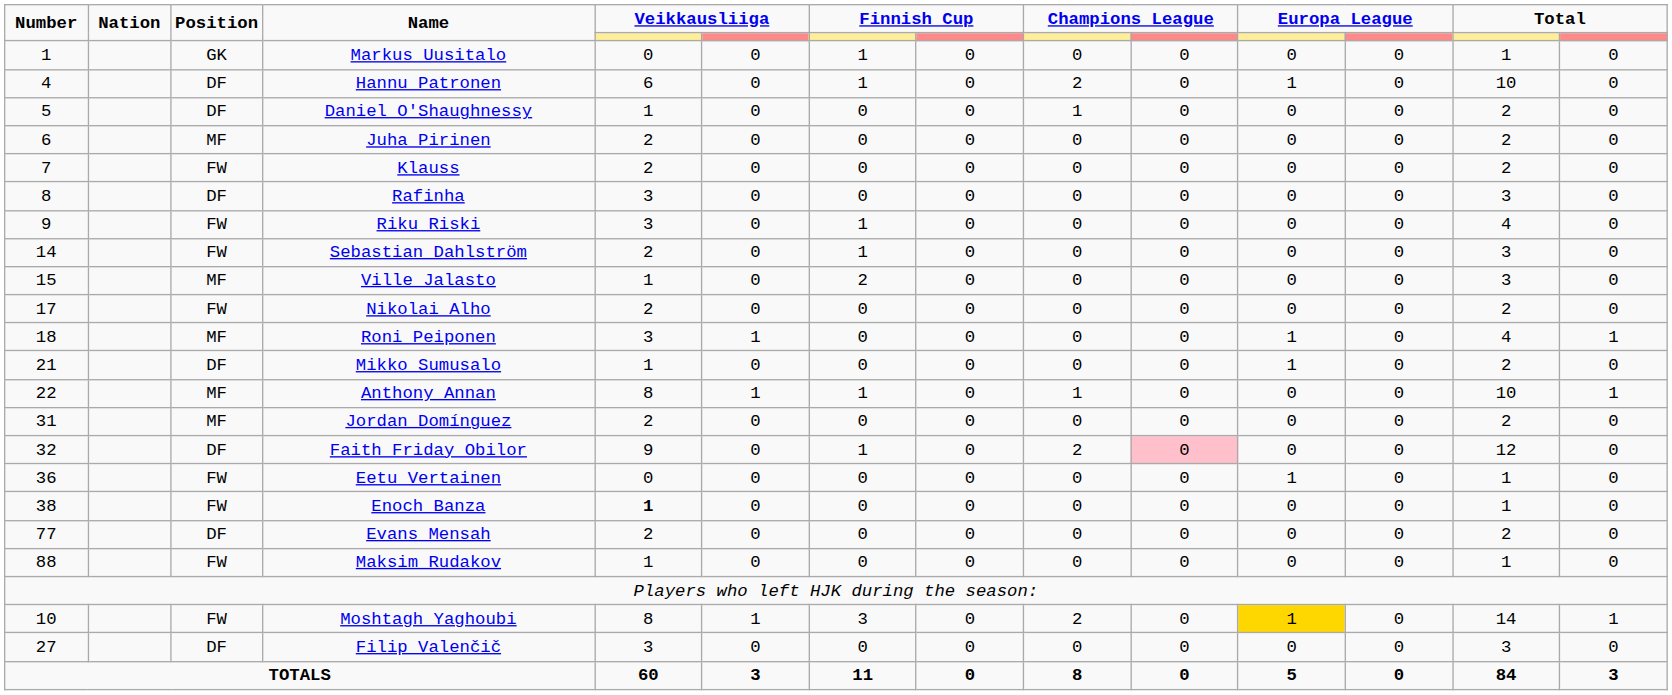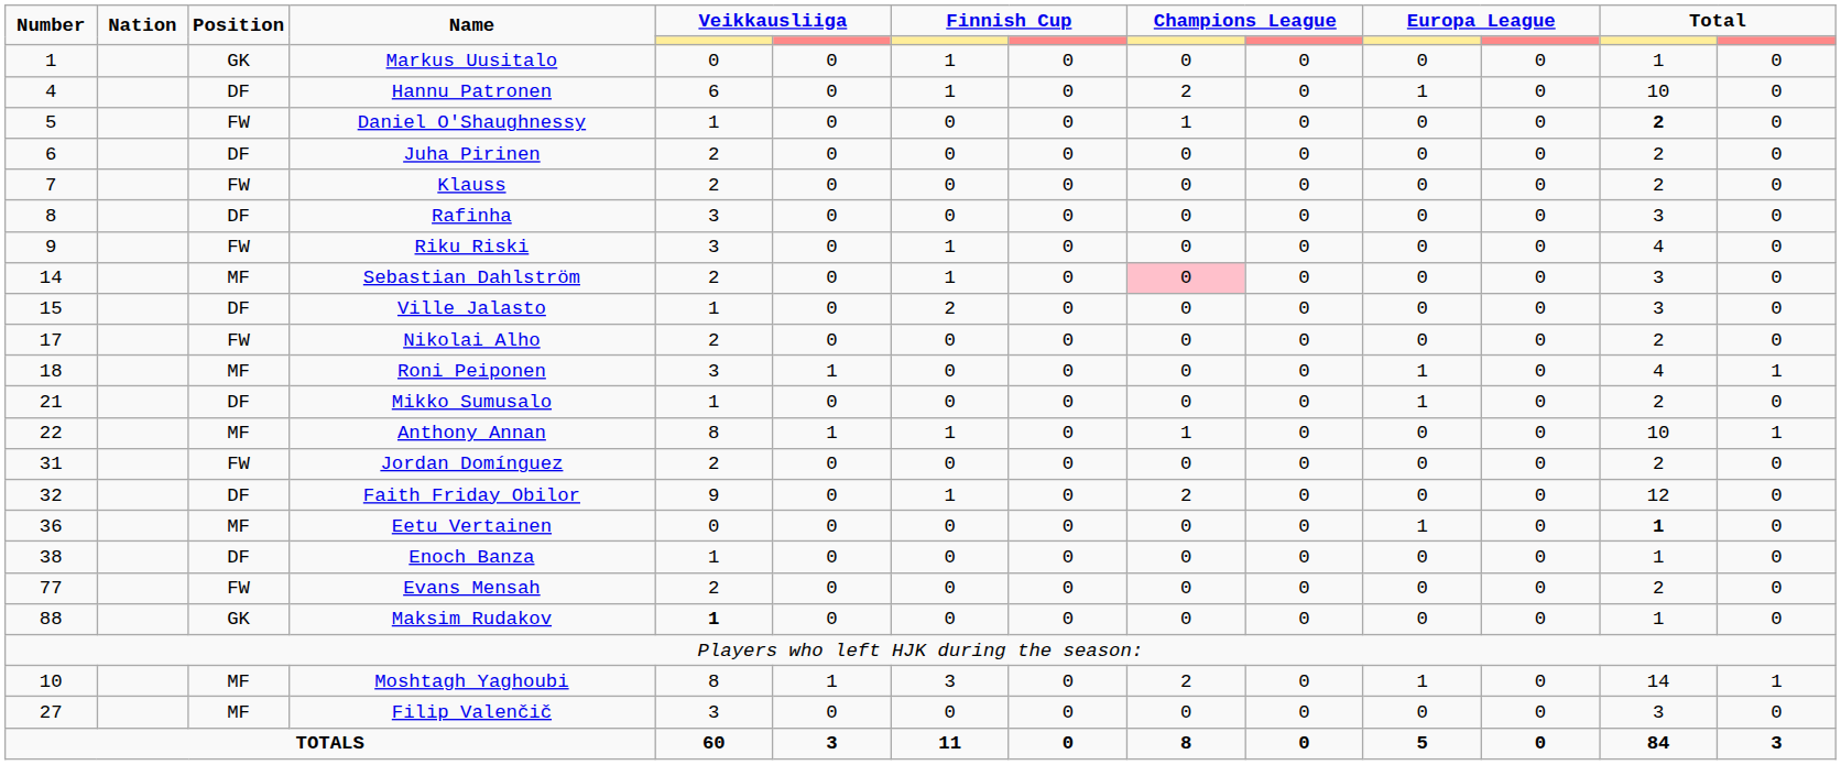 <table class="wikitable" style="text-align:center;">
 <tr>
 <td rowspan="2"  style="width:5%;"><strong>Number</strong></td>
 <td rowspan="2"  style="width:5%;"><strong>Nation</strong></td>
 <td rowspan="2"  style="width:5%;"><strong>Position</strong></td>
 <td rowspan="2"  style="width:20%;"><strong>Name</strong></td>
 <td colspan="2"><strong><a href='#'>Veikkausliiga</a></strong></td>
 <td colspan="2"><strong><a href='#'>Finnish Cup</a></strong></td>
 <td colspan="2"><strong><a href='#'>Champions League</a></strong></td>
 <td colspan="2"><strong><a href='#'>Europa League</a></strong></td>
 <td colspan="2"><strong>Total</strong></td>
 </tr>
 <tr>
 <th style="width:60px; background:#fe9;"></th>
 <th style="width:60px; background:#ff8888;"></th>
 <th style="width:60px; background:#fe9;"></th>
 <th style="width:60px; background:#ff8888;"></th>
 <th style="width:60px; background:#fe9;"></th>
 <th style="width:60px; background:#ff8888;"></th>
 <th style="width:60px; background:#fe9;"></th>
 <th style="width:60px; background:#ff8888;"></th>
 <th style="width:60px; background:#fe9;"></th>
 <th style="width:60px; background:#ff8888;"></th>
 </tr>
 <tr>
 <td>1</td>
 <td></td>
 <td>GK</td>
 <td><a href='#'>Markus Uusitalo</a></td>
 <td>0</td>
 <td>0</td>
 <td>1</td>
 <td>0</td>
 <td>0</td>
 <td>0</td>
 <td>0</td>
 <td>0</td>
 <td>1</td>
 <td>0</td>
 </tr>
 <tr>
 <td>4</td>
 <td></td>
 <td>DF</td>
 <td><a href='#'>Hannu Patronen</a></td>
 <td>6</td>
 <td>0</td>
 <td>1</td>
 <td>0</td>
 <td>2</td>
 <td>0</td>
 <td>1</td>
 <td>0</td>
 <td>10</td>
 <td>0</td>
 </tr>
 <tr>
 <td>5</td>
 <td></td>
-<td>DF</td>
+<td>FW</td>
 <td><a href='#'>Daniel O'Shaughnessy</a></td>
 <td>1</td>
 <td>0</td>
 <td>0</td>
 <td>0</td>
 <td>1</td>
 <td>0</td>
 <td>0</td>
 <td>0</td>
-<td>2</td>
+<td><strong>2</strong></td>
 <td>0</td>
 </tr>
 <tr>
 <td>6</td>
 <td></td>
-<td>MF</td>
+<td>DF</td>
 <td><a href='#'>Juha Pirinen</a></td>
 <td>2</td>
 <td>0</td>
 <td>0</td>
 <td>0</td>
 <td>0</td>
 <td>0</td>
 <td>0</td>
 <td>0</td>
 <td>2</td>
 <td>0</td>
 </tr>
 <tr>
 <td>7</td>
 <td></td>
 <td>FW</td>
 <td><a href='#'>Klauss</a></td>
 <td>2</td>
 <td>0</td>
 <td>0</td>
 <td>0</td>
 <td>0</td>
 <td>0</td>
 <td>0</td>
 <td>0</td>
 <td>2</td>
 <td>0</td>
 </tr>
 <tr>
 <td>8</td>
 <td></td>
 <td>DF</td>
 <td><a href='#'>Rafinha</a></td>
 <td>3</td>
 <td>0</td>
 <td>0</td>
 <td>0</td>
 <td>0</td>
 <td>0</td>
 <td>0</td>
 <td>0</td>
 <td>3</td>
 <td>0</td>
 </tr>
 <tr>
 <td>9</td>
 <td></td>
 <td>FW</td>
 <td><a href='#'>Riku Riski</a></td>
 <td>3</td>
 <td>0</td>
 <td>1</td>
 <td>0</td>
 <td>0</td>
 <td>0</td>
 <td>0</td>
 <td>0</td>
 <td>4</td>
 <td>0</td>
 </tr>
 <tr>
 <td>14</td>
 <td></td>
-<td>FW</td>
+<td>MF</td>
 <td><a href='#'>Sebastian Dahlström</a></td>
 <td>2</td>
 <td>0</td>
 <td>1</td>
 <td>0</td>
-<td>0</td>
+<td style="background: pink;">0</td>
 <td>0</td>
 <td>0</td>
 <td>0</td>
 <td>3</td>
 <td>0</td>
 </tr>
 <tr>
 <td>15</td>
 <td></td>
-<td>MF</td>
+<td>DF</td>
 <td><a href='#'>Ville Jalasto</a></td>
 <td>1</td>
 <td>0</td>
 <td>2</td>
 <td>0</td>
 <td>0</td>
 <td>0</td>
 <td>0</td>
 <td>0</td>
 <td>3</td>
 <td>0</td>
 </tr>
 <tr>
 <td>17</td>
 <td></td>
 <td>FW</td>
 <td><a href='#'>Nikolai Alho</a></td>
 <td>2</td>
 <td>0</td>
 <td>0</td>
 <td>0</td>
 <td>0</td>
 <td>0</td>
 <td>0</td>
 <td>0</td>
 <td>2</td>
 <td>0</td>
 </tr>
 <tr>
 <td>18</td>
 <td></td>
 <td>MF</td>
 <td><a href='#'>Roni Peiponen</a></td>
 <td>3</td>
 <td>1</td>
 <td>0</td>
 <td>0</td>
 <td>0</td>
 <td>0</td>
 <td>1</td>
 <td>0</td>
 <td>4</td>
 <td>1</td>
 </tr>
 <tr>
 <td>21</td>
 <td></td>
 <td>DF</td>
 <td><a href='#'>Mikko Sumusalo</a></td>
 <td>1</td>
 <td>0</td>
 <td>0</td>
 <td>0</td>
 <td>0</td>
 <td>0</td>
 <td>1</td>
 <td>0</td>
 <td>2</td>
 <td>0</td>
 </tr>
 <tr>
 <td>22</td>
 <td></td>
 <td>MF</td>
 <td><a href='#'>Anthony Annan</a></td>
 <td>8</td>
 <td>1</td>
 <td>1</td>
 <td>0</td>
 <td>1</td>
 <td>0</td>
 <td>0</td>
 <td>0</td>
 <td>10</td>
 <td>1</td>
 </tr>
 <tr>
 <td>31</td>
 <td></td>
-<td>MF</td>
+<td>FW</td>
 <td><a href='#'>Jordan Domínguez</a></td>
 <td>2</td>
 <td>0</td>
 <td>0</td>
 <td>0</td>
 <td>0</td>
 <td>0</td>
 <td>0</td>
 <td>0</td>
 <td>2</td>
 <td>0</td>
 </tr>
 <tr>
 <td>32</td>
 <td></td>
 <td>DF</td>
 <td><a href='#'>Faith Friday Obilor</a></td>
 <td>9</td>
 <td>0</td>
 <td>1</td>
 <td>0</td>
 <td>2</td>
-<td style="background: pink;">0</td>
+<td>0</td>
 <td>0</td>
 <td>0</td>
 <td>12</td>
 <td>0</td>
 </tr>
 <tr>
 <td>36</td>
 <td></td>
-<td>FW</td>
+<td>MF</td>
 <td><a href='#'>Eetu Vertainen</a></td>
 <td>0</td>
 <td>0</td>
 <td>0</td>
 <td>0</td>
 <td>0</td>
 <td>0</td>
 <td>1</td>
 <td>0</td>
-<td>1</td>
+<td><strong>1</strong></td>
 <td>0</td>
 </tr>
 <tr>
 <td>38</td>
 <td></td>
-<td>FW</td>
+<td>DF</td>
 <td><a href='#'>Enoch Banza</a></td>
-<td><strong>1</strong></td>
+<td>1</td>
 <td>0</td>
 <td>0</td>
 <td>0</td>
 <td>0</td>
 <td>0</td>
 <td>0</td>
 <td>0</td>
 <td>1</td>
 <td>0</td>
 </tr>
 <tr>
 <td>77</td>
 <td></td>
-<td>DF</td>
+<td>FW</td>
 <td><a href='#'>Evans Mensah</a></td>
 <td>2</td>
 <td>0</td>
 <td>0</td>
 <td>0</td>
 <td>0</td>
 <td>0</td>
 <td>0</td>
 <td>0</td>
 <td>2</td>
 <td>0</td>
 </tr>
 <tr>
 <td>88</td>
 <td></td>
-<td>FW</td>
+<td>GK</td>
 <td><a href='#'>Maksim Rudakov</a></td>
-<td>1</td>
+<td><strong>1</strong></td>
 <td>0</td>
 <td>0</td>
 <td>0</td>
 <td>0</td>
 <td>0</td>
 <td>0</td>
 <td>0</td>
 <td>1</td>
 <td>0</td>
 </tr>
 <tr>
 <td colspan="14"><em>Players who left HJK during the season:</em></td>
 </tr>
 <tr>
 <td>10</td>
 <td></td>
-<td>FW</td>
+<td>MF</td>
 <td><a href='#'>Moshtagh Yaghoubi</a></td>
 <td>8</td>
 <td>1</td>
 <td>3</td>
 <td>0</td>
 <td>2</td>
 <td>0</td>
-<td style="background: gold;">1</td>
+<td>1</td>
 <td>0</td>
 <td>14</td>
 <td>1</td>
 </tr>
 <tr>
 <td>27</td>
 <td></td>
-<td>DF</td>
+<td>MF</td>
 <td><a href='#'>Filip Valenčič</a></td>
 <td>3</td>
 <td>0</td>
 <td>0</td>
 <td>0</td>
 <td>0</td>
 <td>0</td>
 <td>0</td>
 <td>0</td>
 <td>3</td>
 <td>0</td>
 </tr>
 <tr>
 <td colspan="4"><strong>TOTALS</strong></td>
 <td><strong>60</strong></td>
 <td><strong>3</strong></td>
 <td><strong>11</strong></td>
 <td><strong>0</strong></td>
 <td><strong>8</strong></td>
 <td><strong>0</strong></td>
 <td><strong>5</strong></td>
 <td><strong>0</strong></td>
 <td><strong>84</strong></td>
 <td><strong>3</strong></td>
 </tr>
 </table>
